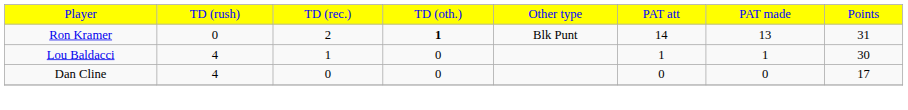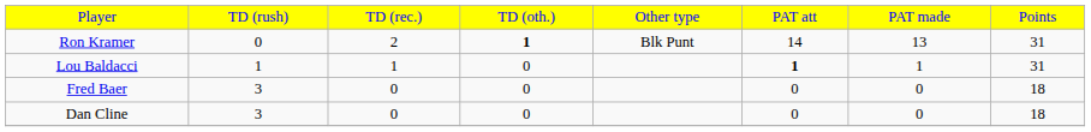 <table class="wikitable" width="90%">
 <tr align="center" style="background:yellow;color:blue;">
 <td>Player</td>
 <td>TD (rush)</td>
 <td>TD (rec.)</td>
 <td>TD (oth.)</td>
 <td>Other type</td>
 <td>PAT att</td>
 <td>PAT made</td>
 <td>Points</td>
 </tr>
 <tr align="center" bgcolor="">
 <td><a href='#'>Ron Kramer</a></td>
 <td>0</td>
 <td>2</td>
 <td><strong>1</strong></td>
 <td>Blk Punt</td>
 <td>14</td>
 <td>13</td>
 <td>31</td>
 </tr>
 <tr align="center" bgcolor="">
 <td><a href='#'>Lou Baldacci</a></td>
-<td>4</td>
+<td>1</td>
 <td>1</td>
 <td>0</td>
 <td></td>
+<td><strong>1</strong></td>
 <td>1</td>
-<td>1</td>
-<td>30</td>
+<td>31</td>
 </tr>
 <tr align="center" bgcolor="">
-<td>Dan Cline</td>
-<td>4</td>
+<td><a href='#'>Fred Baer</a></td>
+<td>3</td>
 <td>0</td>
 <td>0</td>
 <td></td>
 <td>0</td>
 <td>0</td>
-<td>17</td>
+<td>18</td>
+</tr>
+<tr align="center" bgcolor="">
+<td>Dan Cline</td>
+<td>3</td>
+<td>0</td>
+<td>0</td>
+<td></td>
+<td>0</td>
+<td>0</td>
+<td>18</td>
 </tr>
 <tr>
 </tr>
 </table>
